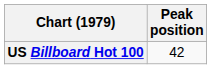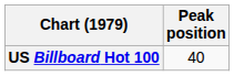 <table class="wikitable sortable plainrowheaders" style="text-align:center">
 <tr>
 <th scope="col">Chart (1979)</th>
 <th scope="col">Peak<br>position</th>
 </tr>
 <tr>
 <th scope="row">US <a href='#'><em>Billboard</em> Hot 100</a></th>
-<td>42</td>
+<td>40</td>
 </tr>
 </table>
